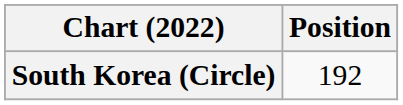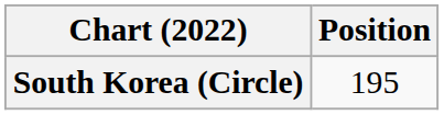 <table class="wikitable plainrowheaders" style="text-align:center">
 <tr>
 <th scope="col">Chart (2022)</th>
 <th scope="col">Position</th>
 </tr>
 <tr>
 <th scope="row">South Korea (Circle)</th>
-<td>192</td>
+<td>195</td>
 </tr>
 </table>
